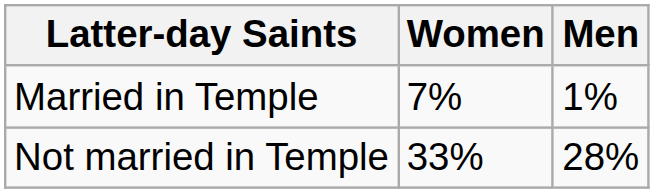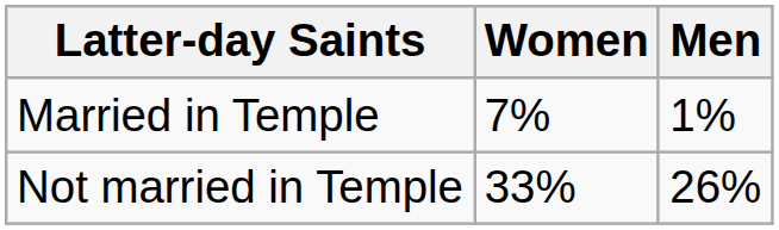 <table class="wikitable">
 <tr>
 <th>Latter-day Saints</th>
 <th>Women</th>
 <th>Men</th>
 </tr>
 <tr>
 <td>Married in Temple</td>
 <td>7%</td>
 <td>1%</td>
 </tr>
 <tr>
 <td>Not married in Temple</td>
 <td>33%</td>
-<td>28%</td>
+<td>26%</td>
 </tr>
 </table>
